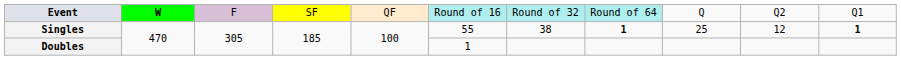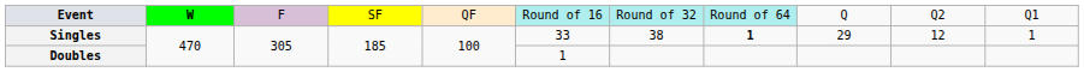 <table class=wikitable style=font-size:90%;text-align:center>
 <tr>
 <td style="width:130px; background:#dfe2e9;"><strong>Event</strong></td>
 <td style="width:80px; background:lime;"><strong>W</strong></td>
 <td style="width:85px; background:thistle;">F</td>
 <td style="width:85px; background:#ff0;">SF</td>
 <td style="width:85px; background:#ffebcd;">QF</td>
 <td style="width:85px; background:#afeeee;">Round of 16</td>
 <td style="width:85px; background:#afeeee;">Round of 32</td>
 <td style="width:85px; background:#afeeee;">Round of 64</td>
 <td width=85>Q</td>
 <td width=85>Q2</td>
 <td width=85>Q1</td>
 </tr>
 <tr>
 <th style="background:#f3f3f3;">Singles</th>
 <td rowspan=2>470</td>
 <td rowspan=2>305</td>
 <td rowspan=2>185</td>
 <td rowspan=2>100</td>
-<td>55</td>
+<td>33</td>
 <td>38</td>
 <td><strong>1</strong></td>
-<td>25</td>
+<td>29</td>
 <td>12</td>
-<td><strong>1</strong></td>
+<td>1</td>
 </tr>
 <tr>
 <th style="background:#f3f3f3;">Doubles</th>
 <td>1</td>
 <td></td>
 <td></td>
 <td></td>
 <td></td>
 <td></td>
 </tr>
 </table>
